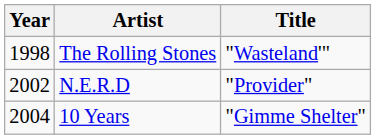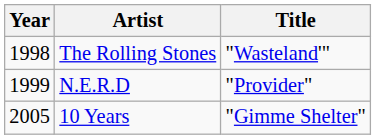 <table class="wikitable sortable">
 <tr>
 <th>Year</th>
 <th>Artist</th>
 <th>Title</th>
 </tr>
 <tr>
 <td>1998</td>
 <td><a href='#'>The Rolling Stones</a></td>
 <td>"<a href='#'>Wasteland</a>'"</td>
 </tr>
 <tr>
-<td>2002</td>
+<td>1999</td>
 <td><a href='#'>N.E.R.D</a></td>
 <td>"<a href='#'>Provider</a>"</td>
 </tr>
 <tr>
-<td>2004</td>
+<td>2005</td>
 <td><a href='#'>10 Years</a></td>
 <td data-sort-value="Rolling Stones: Gimme Shelter, The">"<a href='#'>Gimme Shelter</a>"</td>
 </tr>
 </table>
